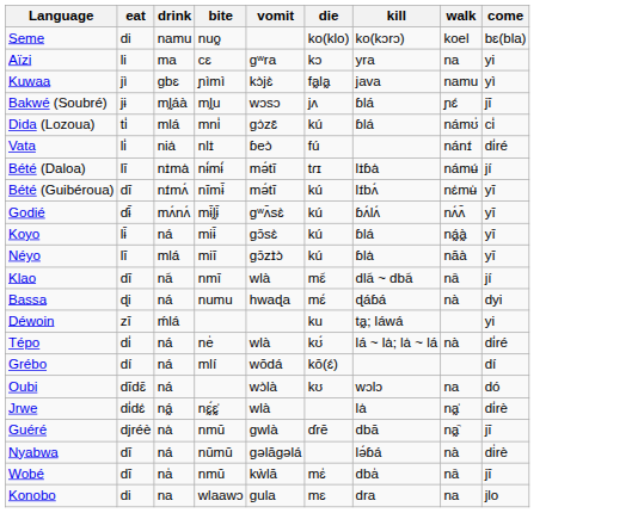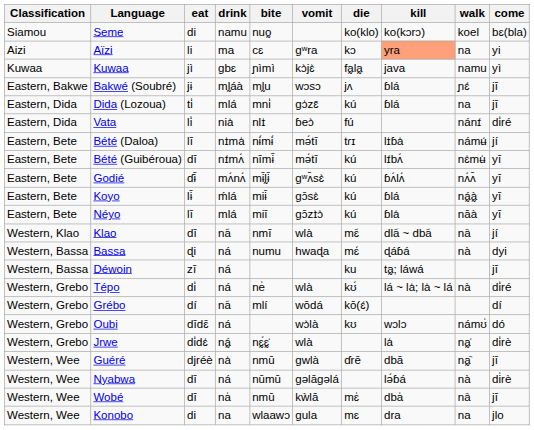 <table class="wikitable sortable">
 <tr>
+<th>Classification</th>
 <th>Language</th>
 <th>eat</th>
 <th>drink</th>
 <th>bite</th>
 <th>vomit</th>
 <th>die</th>
 <th>kill</th>
 <th>walk</th>
 <th>come</th>
 </tr>
 <tr>
+<td>Siamou</td>
 <td><a href='#'>Seme</a></td>
 <td>di</td>
 <td>namu</td>
 <td>nuo̰</td>
 <td></td>
 <td>ko(klo)</td>
 <td>ko(kɔrɔ)</td>
 <td>koel</td>
 <td>bɛ(bla)</td>
 </tr>
 <tr>
+<td>Aizi</td>
 <td><a href='#'>Aïzi</a></td>
 <td>li</td>
 <td>ma</td>
 <td>cɛ</td>
 <td>gʷra</td>
 <td>kɔ</td>
-<td>yra</td>
+<td style="background: lightsalmon;">yra</td>
 <td>na</td>
 <td>yi</td>
 </tr>
 <tr>
+<td>Kuwaa</td>
 <td><a href='#'>Kuwaa</a></td>
 <td>jì</td>
 <td>gbɛ</td>
 <td>ɲìmì</td>
 <td>kɔ̀jɛ̀</td>
 <td>fa̰la̰</td>
 <td>java</td>
 <td>namu</td>
 <td>yì</td>
 </tr>
 <tr>
+<td>Eastern, Bakwe</td>
 <td><a href='#'>Bakwé</a> (Soubré)</td>
 <td>jɨ</td>
 <td>ml̰áà</td>
 <td>ml̰u</td>
 <td>wɔsɔ</td>
 <td>jʌ</td>
 <td>ɓlá</td>
 <td>ɲɛ́</td>
 <td>jī</td>
 </tr>
 <tr>
+<td>Eastern, Dida</td>
 <td><a href='#'>Dida</a> (Lozoua)</td>
 <td>ti̍</td>
 <td>mlá</td>
 <td>mni̍</td>
 <td>gɔ̍zɛ̄</td>
 <td>kú</td>
 <td>ɓlá</td>
-<td>námʊ̍</td>
-<td>ci̍</td>
+<td>na</td>
+<td>jī</td>
 </tr>
 <tr>
+<td>Eastern, Dida</td>
 <td><a href='#'>Vata</a></td>
 <td>li̍</td>
 <td>nia̍</td>
 <td>nlɪ̍</td>
 <td>ɓeɔ̀</td>
 <td>fú</td>
 <td></td>
 <td>nánɪ́</td>
 <td>di̍ré</td>
 </tr>
 <tr>
+<td>Eastern, Bete</td>
 <td><a href='#'>Bété</a> (Daloa)</td>
 <td>lī</td>
 <td>nɪ̍ma̍</td>
 <td>nɨ́mɨ́</td>
 <td>mə́tī</td>
 <td>tɾɪ</td>
 <td>lɪ̍ɓa̍</td>
 <td>námʉ́</td>
 <td>jí</td>
 </tr>
 <tr>
+<td>Eastern, Bete</td>
 <td><a href='#'>Bété</a> (Guibéroua)</td>
 <td>dī</td>
 <td>nɪ́mʌ́</td>
 <td>nīmɨ̄</td>
 <td>mə́tī</td>
 <td>kú</td>
 <td>lɪ́bʌ́</td>
 <td>nɛ̍mʉ̍</td>
 <td>yī</td>
 </tr>
 <tr>
+<td>Eastern, Bete</td>
 <td><a href='#'>Godié</a></td>
 <td>ɗɨ̄</td>
 <td>mʌ́nʌ́</td>
 <td>mɨ̄l̰ɨ̄</td>
 <td>gʷʌ̄sɛ̀</td>
 <td>kú</td>
 <td>ɓʌ́lʌ́</td>
 <td>nʌ́ʌ̄</td>
 <td>yī</td>
 </tr>
 <tr>
+<td>Eastern, Bete</td>
 <td><a href='#'>Koyo</a></td>
 <td>lɨ̄</td>
-<td>ná</td>
+<td>ḿlá</td>
 <td>miɨ̄</td>
 <td>gɔ̄sɛ̀</td>
 <td>kú</td>
 <td>ɓlá</td>
 <td>ná̰à̰</td>
 <td>yī</td>
 </tr>
 <tr>
+<td>Eastern, Bete</td>
 <td><a href='#'>Néyo</a></td>
 <td>lī</td>
 <td>mlá</td>
 <td>miī</td>
 <td>gɔ̄zɪ̀ɔ̀</td>
 <td>kú</td>
 <td>ɓla̍</td>
 <td>nāà</td>
 <td>yī</td>
 </tr>
 <tr>
+<td>Western, Klao</td>
 <td><a href='#'>Klao</a></td>
 <td>dī</td>
 <td>na᷄</td>
 <td>nmī</td>
 <td>wlà</td>
 <td>mɛ᷄</td>
 <td>dla᷄ ~ dba᷄</td>
 <td>na᷆</td>
 <td>jí</td>
 </tr>
 <tr>
+<td>Western, Bassa</td>
 <td><a href='#'>Bassa</a></td>
 <td>ɖi</td>
 <td>ná</td>
 <td>numu</td>
 <td>hwaɖa</td>
 <td>mɛ́</td>
 <td>ɖáɓá</td>
 <td>nà</td>
 <td>dyi</td>
 </tr>
 <tr>
+<td>Western, Bassa</td>
 <td><a href='#'>Déwoin</a></td>
 <td>zī</td>
-<td>ḿlá</td>
+<td>ná</td>
 <td></td>
 <td></td>
 <td>ku</td>
 <td>ta̰; láwá</td>
 <td></td>
-<td>yi</td>
+<td>jī</td>
 </tr>
 <tr>
+<td>Western, Grebo</td>
 <td><a href='#'>Tépo</a></td>
 <td>di̍</td>
 <td>ná</td>
 <td>ne̍</td>
 <td>wlà</td>
 <td>kʊ́</td>
 <td>lá ~ la̍; la̍ ~ lá</td>
 <td>nà</td>
 <td>di̍ré</td>
 </tr>
 <tr>
+<td>Western, Grebo</td>
 <td><a href='#'>Grébo</a></td>
 <td>dí</td>
-<td>ná</td>
+<td>na᷄</td>
 <td>mlí</td>
 <td>wōdá</td>
 <td>kō(ɛ́)</td>
 <td></td>
 <td></td>
 <td>dí</td>
 </tr>
 <tr>
+<td>Western, Grebo</td>
 <td><a href='#'>Oubi</a></td>
 <td>dīdɛ̄</td>
 <td>ná</td>
 <td></td>
 <td>wɔ̀là</td>
 <td>kʊ</td>
 <td>wɔlɔ</td>
-<td>na</td>
+<td>námʊ̍</td>
 <td>dó</td>
 </tr>
 <tr>
+<td>Western, Grebo</td>
 <td><a href='#'>Jrwe</a></td>
 <td>di̍dɛ̍</td>
 <td>ná̰</td>
 <td>nɛ̰́ɛ̰̍</td>
 <td>wlà</td>
 <td></td>
 <td>la̍</td>
 <td>na̰̍</td>
 <td>di̍rè</td>
 </tr>
 <tr>
+<td>Western, Wee</td>
 <td><a href='#'>Guéré</a></td>
 <td>djréè</td>
 <td>na̍</td>
 <td>nmū</td>
 <td>gwlà</td>
 <td>ɗrē</td>
 <td>dbā</td>
 <td>na̰᷆</td>
 <td>jī</td>
 </tr>
 <tr>
+<td>Western, Wee</td>
 <td><a href='#'>Nyabwa</a></td>
 <td>dī</td>
 <td>ná</td>
 <td>nūmū</td>
 <td>gəlāgəlá</td>
 <td></td>
 <td>lə́ɓá</td>
 <td>nà</td>
 <td>di̍rè</td>
 </tr>
 <tr>
+<td>Western, Wee</td>
 <td><a href='#'>Wobé</a></td>
 <td>dī</td>
 <td>na̍</td>
 <td>nmū</td>
 <td>kẁlā</td>
 <td>mɛ̍</td>
 <td>dba̍</td>
 <td>na᷆</td>
 <td>jī</td>
 </tr>
 <tr>
+<td>Western, Wee</td>
 <td><a href='#'>Konobo</a></td>
 <td>di</td>
 <td>na</td>
 <td>wlaawɔ</td>
 <td>gula</td>
 <td>mɛ</td>
 <td>dra</td>
 <td>na</td>
 <td>jlo</td>
 </tr>
 </table>
